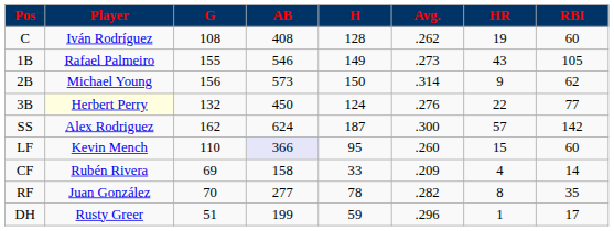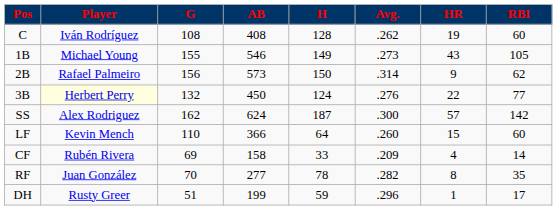 <table class="wikitable sortable">
 <tr>
 <th style="background:#003366;color:red;" width="5%">Pos</th>
 <th style="background:#003366;color:red;" width="16%">Player</th>
 <th style="background:#003366;color:red;" width="9%">G</th>
 <th style="background:#003366;color:red;" width="9%">AB</th>
 <th style="background:#003366;color:red;" width="9%">H</th>
 <th style="background:#003366;color:red;" width="9%">Avg.</th>
 <th style="background:#003366;color:red;" width="9%">HR</th>
 <th style="background:#003366;color:red;" width="9%">RBI</th>
 </tr>
 <tr align="center">
 <td>C</td>
 <td><a href='#'>Iván Rodríguez</a></td>
 <td>108</td>
 <td>408</td>
 <td>128</td>
 <td>.262</td>
 <td>19</td>
 <td>60</td>
 </tr>
 <tr align="center">
 <td>1B</td>
-<td><a href='#'>Rafael Palmeiro</a></td>
+<td><a href='#'>Michael Young</a></td>
 <td>155</td>
 <td>546</td>
 <td>149</td>
 <td>.273</td>
 <td>43</td>
 <td>105</td>
 </tr>
 <tr align="center">
 <td>2B</td>
-<td><a href='#'>Michael Young</a></td>
+<td><a href='#'>Rafael Palmeiro</a></td>
 <td>156</td>
 <td>573</td>
 <td>150</td>
 <td>.314</td>
 <td>9</td>
 <td>62</td>
 </tr>
 <tr align="center">
 <td>3B</td>
 <td style="background: lightyellow;"><a href='#'>Herbert Perry</a></td>
 <td>132</td>
 <td>450</td>
 <td>124</td>
 <td>.276</td>
 <td>22</td>
 <td>77</td>
 </tr>
 <tr align="center">
 <td>SS</td>
 <td><a href='#'>Alex Rodriguez</a></td>
 <td>162</td>
 <td>624</td>
 <td>187</td>
 <td>.300</td>
 <td>57</td>
 <td>142</td>
 </tr>
 <tr align="center">
 <td>LF</td>
 <td><a href='#'>Kevin Mench</a></td>
 <td>110</td>
-<td style="background: lavender;">366</td>
-<td>95</td>
+<td>366</td>
+<td>64</td>
 <td>.260</td>
 <td>15</td>
 <td>60</td>
 </tr>
 <tr align="center">
 <td>CF</td>
 <td><a href='#'>Rubén Rivera</a></td>
 <td>69</td>
 <td>158</td>
 <td>33</td>
 <td>.209</td>
 <td>4</td>
 <td>14</td>
 </tr>
 <tr align="center">
 <td>RF</td>
 <td><a href='#'>Juan González</a></td>
 <td>70</td>
 <td>277</td>
 <td>78</td>
 <td>.282</td>
 <td>8</td>
 <td>35</td>
 </tr>
 <tr align="center">
 <td>DH</td>
 <td><a href='#'>Rusty Greer</a></td>
 <td>51</td>
 <td>199</td>
 <td>59</td>
 <td>.296</td>
 <td>1</td>
 <td>17</td>
 </tr>
 </table>
